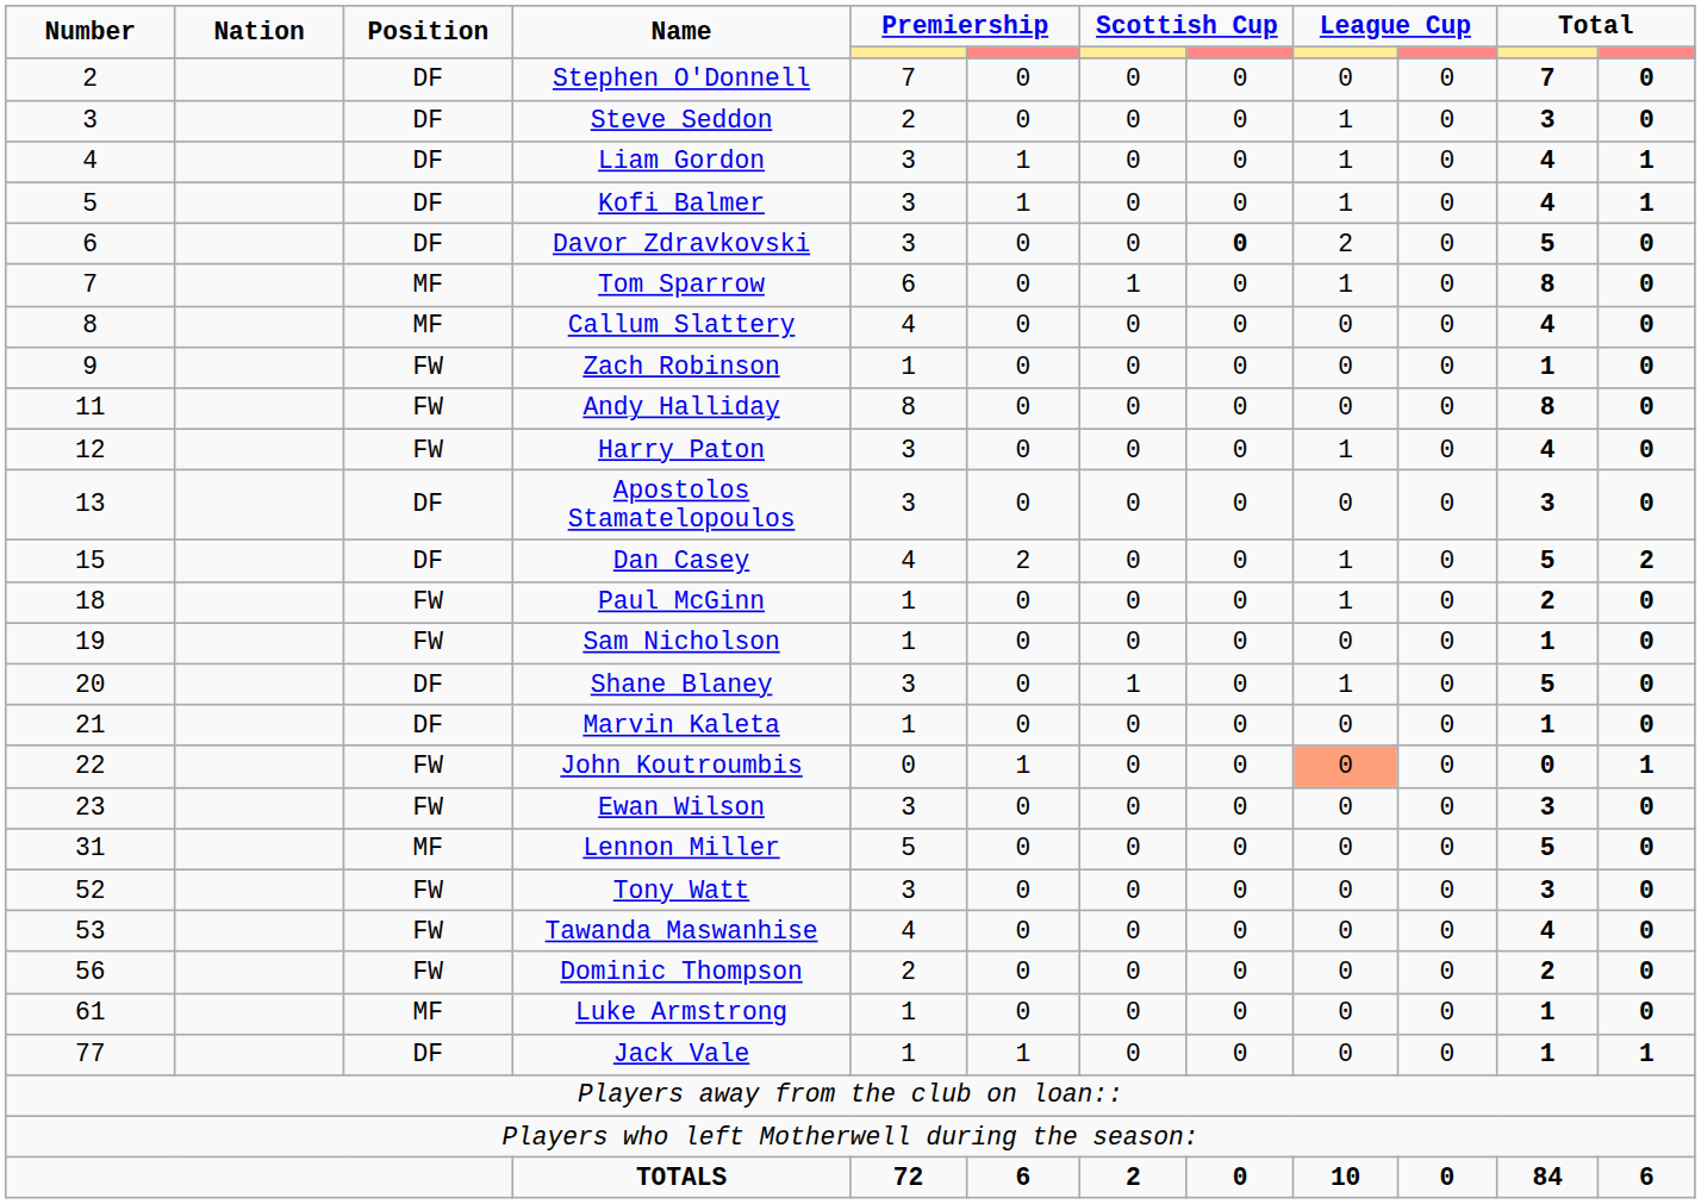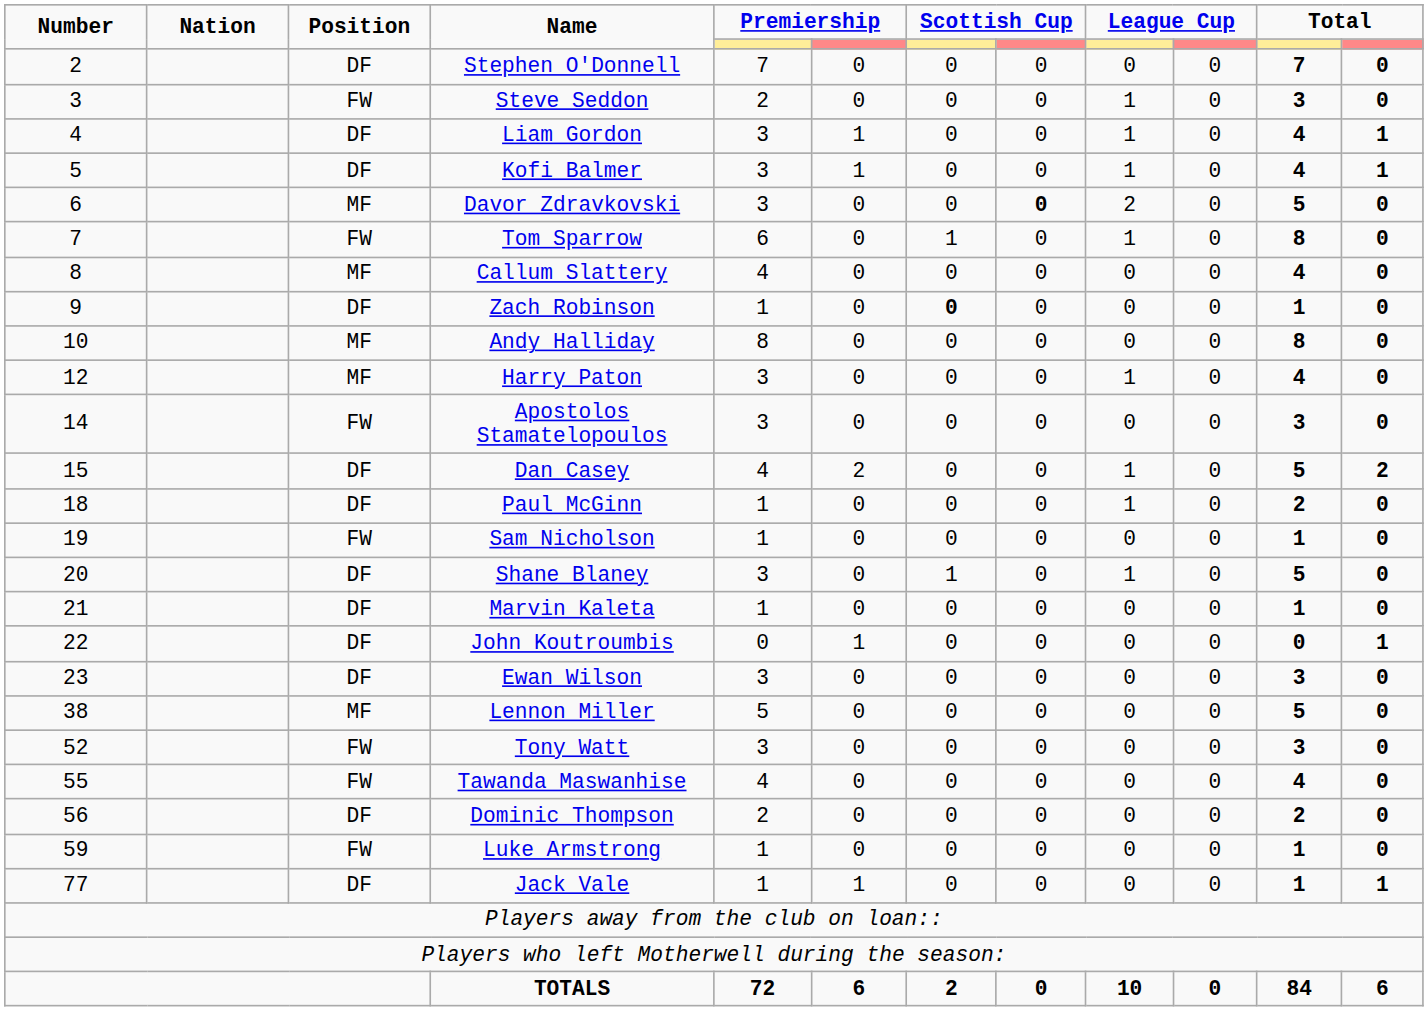 <table class="wikitable" style="font-size: 100%; text-align: center;">
 <tr>
 <td rowspan="2" width="10%" align="center"><strong>Number</strong></td>
 <td rowspan="2" width="10%" align="center"><strong>Nation</strong></td>
 <td rowspan="2" width="10%" align="center"><strong>Position</strong></td>
 <td rowspan="2" width="20%" align="center"><strong>Name</strong></td>
 <td colspan="2" align="center"><strong><a href='#'>Premiership</a></strong></td>
 <td colspan="2" align="center"><strong><a href='#'>Scottish Cup</a></strong></td>
 <td colspan="2" align="center"><strong><a href='#'>League Cup</a></strong></td>
 <td colspan="2" align="center"><strong>Total </strong></td>
 </tr>
 <tr>
 <th width=60 style="background: #FFEE99"></th>
 <th width=60 style="background: #FF8888"></th>
 <th width=60 style="background: #FFEE99"></th>
 <th width=60 style="background: #FF8888"></th>
 <th width=60 style="background: #FFEE99"></th>
 <th width=60 style="background: #FF8888"></th>
 <th width=60 style="background: #FFEE99"></th>
 <th width=60 style="background: #FF8888"></th>
 </tr>
 <tr>
 <td>2</td>
 <td></td>
 <td>DF</td>
 <td><a href='#'>Stephen O'Donnell</a></td>
 <td>7</td>
 <td>0</td>
 <td>0</td>
 <td>0</td>
 <td>0</td>
 <td>0</td>
 <td><strong>7</strong></td>
 <td><strong>0</strong></td>
 </tr>
 <tr>
 <td>3</td>
 <td></td>
-<td>DF</td>
+<td>FW</td>
 <td><a href='#'>Steve Seddon</a></td>
 <td>2</td>
 <td>0</td>
 <td>0</td>
 <td>0</td>
 <td>1</td>
 <td>0</td>
 <td><strong>3</strong></td>
 <td><strong>0</strong></td>
 </tr>
 <tr>
 <td>4</td>
 <td></td>
 <td>DF</td>
 <td><a href='#'>Liam Gordon</a></td>
 <td>3</td>
 <td>1</td>
 <td>0</td>
 <td>0</td>
 <td>1</td>
 <td>0</td>
 <td><strong>4</strong></td>
 <td><strong>1</strong></td>
 </tr>
 <tr>
 <td>5</td>
 <td></td>
 <td>DF</td>
 <td><a href='#'>Kofi Balmer</a></td>
 <td>3</td>
 <td>1</td>
 <td>0</td>
 <td>0</td>
 <td>1</td>
 <td>0</td>
 <td><strong>4</strong></td>
 <td><strong>1</strong></td>
 </tr>
 <tr>
 <td>6</td>
 <td></td>
-<td>DF</td>
+<td>MF</td>
 <td><a href='#'>Davor Zdravkovski</a></td>
 <td>3</td>
 <td>0</td>
 <td>0</td>
 <td><strong>0</strong></td>
 <td>2</td>
 <td>0</td>
 <td><strong>5</strong></td>
 <td><strong>0</strong></td>
 </tr>
 <tr>
 <td>7</td>
 <td></td>
-<td>MF</td>
+<td>FW</td>
 <td><a href='#'>Tom Sparrow</a></td>
 <td>6</td>
 <td>0</td>
 <td>1</td>
 <td>0</td>
 <td>1</td>
 <td>0</td>
 <td><strong>8</strong></td>
 <td><strong>0</strong></td>
 </tr>
 <tr>
 <td>8</td>
 <td></td>
 <td>MF</td>
 <td><a href='#'>Callum Slattery</a></td>
 <td>4</td>
 <td>0</td>
 <td>0</td>
 <td>0</td>
 <td>0</td>
 <td>0</td>
 <td><strong>4</strong></td>
 <td><strong>0</strong></td>
 </tr>
 <tr>
 <td>9</td>
 <td></td>
-<td>FW</td>
+<td>DF</td>
 <td><a href='#'>Zach Robinson</a></td>
 <td>1</td>
 <td>0</td>
-<td>0</td>
+<td><strong>0</strong></td>
 <td>0</td>
 <td>0</td>
 <td>0</td>
 <td><strong>1</strong></td>
 <td><strong>0</strong></td>
 </tr>
 <tr>
-<td>11</td>
+<td>10</td>
 <td></td>
-<td>FW</td>
+<td>MF</td>
 <td><a href='#'>Andy Halliday</a></td>
 <td>8</td>
 <td>0</td>
 <td>0</td>
 <td>0</td>
 <td>0</td>
 <td>0</td>
 <td><strong>8</strong></td>
 <td><strong>0</strong></td>
 </tr>
 <tr>
 <td>12</td>
 <td></td>
-<td>FW</td>
+<td>MF</td>
 <td><a href='#'>Harry Paton</a></td>
 <td>3</td>
 <td>0</td>
 <td>0</td>
 <td>0</td>
 <td>1</td>
 <td>0</td>
 <td><strong>4</strong></td>
 <td><strong>0</strong></td>
 </tr>
 <tr>
-<td>13</td>
+<td>14</td>
 <td></td>
-<td>DF</td>
+<td>FW</td>
 <td><a href='#'>Apostolos Stamatelopoulos</a></td>
 <td>3</td>
 <td>0</td>
 <td>0</td>
 <td>0</td>
 <td>0</td>
 <td>0</td>
 <td><strong>3</strong></td>
 <td><strong>0</strong></td>
 </tr>
 <tr>
 <td>15</td>
 <td></td>
 <td>DF</td>
 <td><a href='#'>Dan Casey</a></td>
 <td>4</td>
 <td>2</td>
 <td>0</td>
 <td>0</td>
 <td>1</td>
 <td>0</td>
 <td><strong>5</strong></td>
 <td><strong>2</strong></td>
 </tr>
 <tr>
 <td>18</td>
 <td></td>
-<td>FW</td>
+<td>DF</td>
 <td><a href='#'>Paul McGinn</a></td>
 <td>1</td>
 <td>0</td>
 <td>0</td>
 <td>0</td>
 <td>1</td>
 <td>0</td>
 <td><strong>2</strong></td>
 <td><strong>0</strong></td>
 </tr>
 <tr>
 <td>19</td>
 <td></td>
 <td>FW</td>
 <td><a href='#'>Sam Nicholson</a></td>
 <td>1</td>
 <td>0</td>
 <td>0</td>
 <td>0</td>
 <td>0</td>
 <td>0</td>
 <td><strong>1</strong></td>
 <td><strong>0</strong></td>
 </tr>
 <tr>
 <td>20</td>
 <td></td>
 <td>DF</td>
 <td><a href='#'>Shane Blaney</a></td>
 <td>3</td>
 <td>0</td>
 <td>1</td>
 <td>0</td>
 <td>1</td>
 <td>0</td>
 <td><strong>5</strong></td>
 <td><strong>0</strong></td>
 </tr>
 <tr>
 <td>21</td>
 <td></td>
 <td>DF</td>
 <td><a href='#'>Marvin Kaleta</a></td>
 <td>1</td>
 <td>0</td>
 <td>0</td>
 <td>0</td>
 <td>0</td>
 <td>0</td>
 <td><strong>1</strong></td>
 <td><strong>0</strong></td>
 </tr>
 <tr>
 <td>22</td>
 <td></td>
-<td>FW</td>
+<td>DF</td>
 <td><a href='#'>John Koutroumbis</a></td>
 <td>0</td>
 <td>1</td>
 <td>0</td>
 <td>0</td>
-<td style="background: lightsalmon;">0</td>
+<td>0</td>
 <td>0</td>
 <td><strong>0</strong></td>
 <td><strong>1</strong></td>
 </tr>
 <tr>
 <td>23</td>
 <td></td>
-<td>FW</td>
+<td>DF</td>
 <td><a href='#'>Ewan Wilson</a></td>
 <td>3</td>
 <td>0</td>
 <td>0</td>
 <td>0</td>
 <td>0</td>
 <td>0</td>
 <td><strong>3</strong></td>
 <td><strong>0</strong></td>
 </tr>
 <tr>
-<td>31</td>
+<td>38</td>
 <td></td>
 <td>MF</td>
 <td><a href='#'>Lennon Miller</a></td>
 <td>5</td>
 <td>0</td>
 <td>0</td>
 <td>0</td>
 <td>0</td>
 <td>0</td>
 <td><strong>5</strong></td>
 <td><strong>0</strong></td>
 </tr>
 <tr>
 <td>52</td>
 <td></td>
 <td>FW</td>
 <td><a href='#'>Tony Watt</a></td>
 <td>3</td>
 <td>0</td>
 <td>0</td>
 <td>0</td>
 <td>0</td>
 <td>0</td>
 <td><strong>3</strong></td>
 <td><strong>0</strong></td>
 </tr>
 <tr>
-<td>53</td>
+<td>55</td>
 <td></td>
 <td>FW</td>
 <td><a href='#'>Tawanda Maswanhise</a></td>
 <td>4</td>
 <td>0</td>
 <td>0</td>
 <td>0</td>
 <td>0</td>
 <td>0</td>
 <td><strong>4</strong></td>
 <td><strong>0</strong></td>
 </tr>
 <tr>
 <td>56</td>
 <td></td>
-<td>FW</td>
+<td>DF</td>
 <td><a href='#'>Dominic Thompson</a></td>
 <td>2</td>
 <td>0</td>
 <td>0</td>
 <td>0</td>
 <td>0</td>
 <td>0</td>
 <td><strong>2</strong></td>
 <td><strong>0</strong></td>
 </tr>
 <tr>
-<td>61</td>
+<td>59</td>
 <td></td>
-<td>MF</td>
+<td>FW</td>
 <td><a href='#'>Luke Armstrong</a></td>
 <td>1</td>
 <td>0</td>
 <td>0</td>
 <td>0</td>
 <td>0</td>
 <td>0</td>
 <td><strong>1</strong></td>
 <td><strong>0</strong></td>
 </tr>
 <tr>
 <td>77</td>
 <td></td>
 <td>DF</td>
 <td><a href='#'>Jack Vale</a></td>
 <td>1</td>
 <td>1</td>
 <td>0</td>
 <td>0</td>
 <td>0</td>
 <td>0</td>
 <td><strong>1</strong></td>
 <td><strong>1</strong></td>
 </tr>
 <tr>
 <td colspan="14"><em>Players away from the club on loan::</em></td>
 </tr>
 <tr>
 <td colspan="14"><em>Players who left Motherwell during the season:</em></td>
 </tr>
 <tr>
 <td colspan="3"></td>
 <td><strong>TOTALS</strong></td>
 <td><strong>72</strong></td>
 <td><strong>6</strong></td>
 <td><strong>2</strong></td>
 <td><strong>0</strong></td>
 <td><strong>10</strong></td>
 <td><strong>0</strong></td>
 <td><strong>84</strong></td>
 <td><strong>6</strong></td>
 </tr>
 </table>
